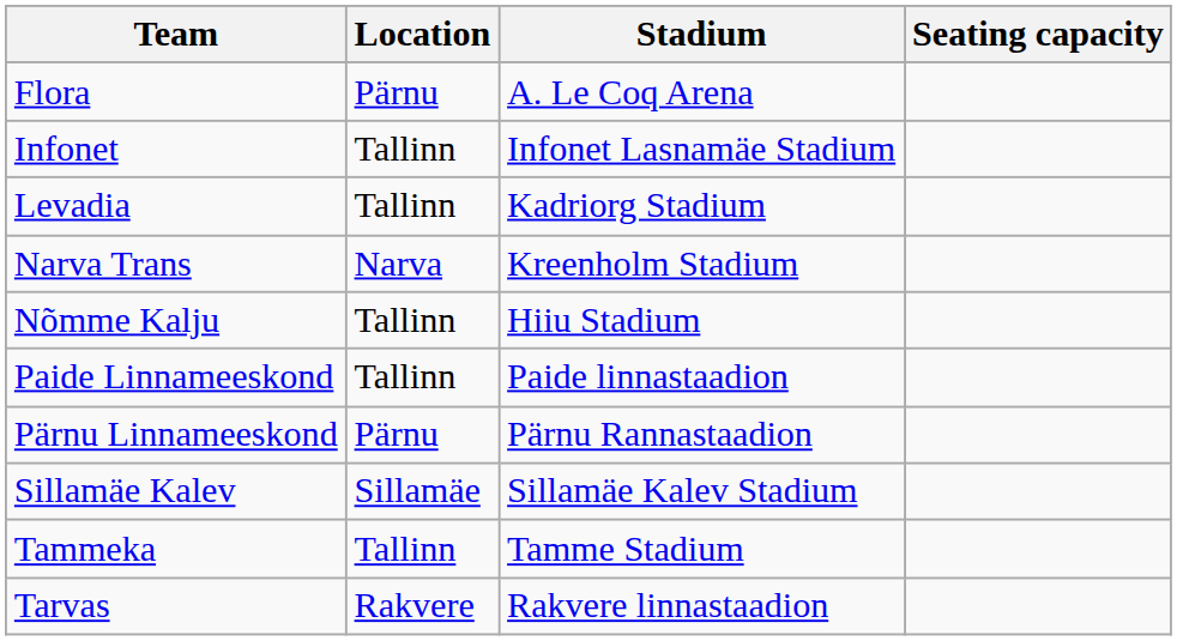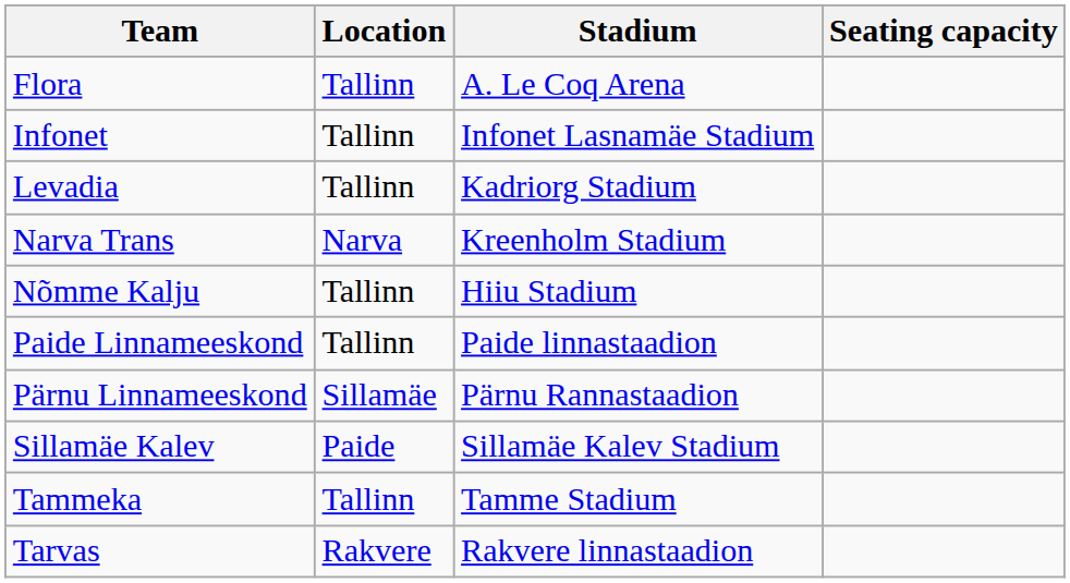 <table class="wikitable sortable">
 <tr>
 <th>Team</th>
 <th>Location</th>
 <th>Stadium</th>
 <th>Seating capacity</th>
 </tr>
 <tr>
 <td><a href='#'>Flora</a></td>
-<td><a href='#'>Pärnu</a></td>
+<td><a href='#'>Tallinn</a></td>
 <td><a href='#'>A. Le Coq Arena</a></td>
 <td align="center"></td>
 </tr>
 <tr>
 <td><a href='#'>Infonet</a></td>
 <td>Tallinn</td>
 <td><a href='#'>Infonet Lasnamäe Stadium</a></td>
 <td align="center"></td>
 </tr>
 <tr>
 <td><a href='#'>Levadia</a></td>
 <td>Tallinn</td>
 <td><a href='#'>Kadriorg Stadium</a></td>
 <td align="center"></td>
 </tr>
 <tr>
 <td><a href='#'>Narva Trans</a></td>
 <td><a href='#'>Narva</a></td>
 <td><a href='#'>Kreenholm Stadium</a></td>
 <td align="center"></td>
 </tr>
 <tr>
 <td><a href='#'>Nõmme Kalju</a></td>
 <td>Tallinn</td>
 <td><a href='#'>Hiiu Stadium</a></td>
 <td align="center"></td>
 </tr>
 <tr>
 <td><a href='#'>Paide Linnameeskond</a></td>
 <td>Tallinn</td>
 <td><a href='#'>Paide linnastaadion</a></td>
 <td align="center"></td>
 </tr>
 <tr>
 <td><a href='#'>Pärnu Linnameeskond</a></td>
-<td><a href='#'>Pärnu</a></td>
+<td><a href='#'>Sillamäe</a></td>
 <td><a href='#'>Pärnu Rannastaadion</a></td>
 <td align="center"></td>
 </tr>
 <tr>
 <td><a href='#'>Sillamäe Kalev</a></td>
-<td><a href='#'>Sillamäe</a></td>
+<td><a href='#'>Paide</a></td>
 <td><a href='#'>Sillamäe Kalev Stadium</a></td>
 <td align="center"></td>
 </tr>
 <tr>
 <td><a href='#'>Tammeka</a></td>
 <td><a href='#'>Tallinn</a></td>
 <td><a href='#'>Tamme Stadium</a></td>
 <td align="center"></td>
 </tr>
 <tr>
 <td><a href='#'>Tarvas</a></td>
 <td><a href='#'>Rakvere</a></td>
 <td><a href='#'>Rakvere linnastaadion</a></td>
 <td align="center"></td>
 </tr>
 </table>
